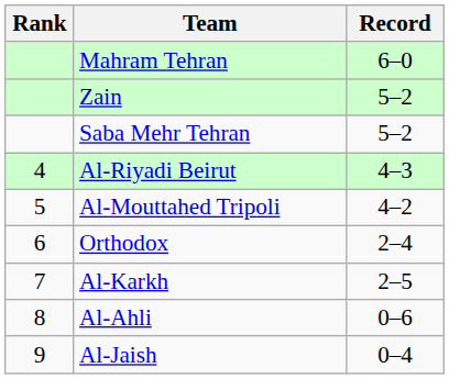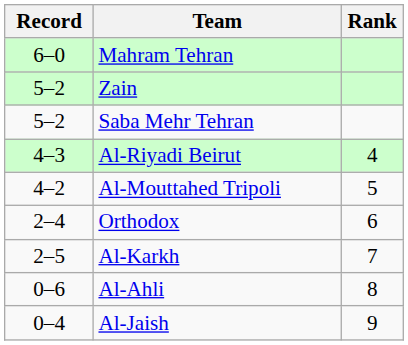 <table class="wikitable" style="text-align: center;">
 <tr>
+<th width=60>Record</th>
+<th width=180>Team</th>
 <th width=40>Rank</th>
-<th width=180>Team</th>
-<th width=60>Record</th>
 </tr>
 <tr bgcolor="#ccffcc">
+<td>6–0</td>
+<td align=left> <a href='#'>Mahram Tehran</a></td>
 <td></td>
-<td align=left> <a href='#'>Mahram Tehran</a></td>
-<td>6–0</td>
 </tr>
 <tr bgcolor="#ccffcc">
+<td>5–2</td>
+<td align=left> <a href='#'>Zain</a></td>
 <td></td>
-<td align=left> <a href='#'>Zain</a></td>
-<td>5–2</td>
 </tr>
 <tr>
+<td>5–2</td>
+<td align=left> <a href='#'>Saba Mehr Tehran</a></td>
 <td></td>
-<td align=left> <a href='#'>Saba Mehr Tehran</a></td>
-<td>5–2</td>
 </tr>
 <tr bgcolor="#ccffcc">
+<td>4–3</td>
+<td align=left> <a href='#'>Al-Riyadi Beirut</a></td>
 <td>4</td>
-<td align=left> <a href='#'>Al-Riyadi Beirut</a></td>
-<td>4–3</td>
 </tr>
 <tr>
+<td>4–2</td>
+<td align=left> <a href='#'>Al-Mouttahed Tripoli</a></td>
 <td>5</td>
-<td align=left> <a href='#'>Al-Mouttahed Tripoli</a></td>
-<td>4–2</td>
 </tr>
 <tr>
+<td>2–4</td>
+<td align=left> <a href='#'>Orthodox</a></td>
 <td>6</td>
-<td align=left> <a href='#'>Orthodox</a></td>
-<td>2–4</td>
 </tr>
 <tr>
+<td>2–5</td>
+<td align=left> <a href='#'>Al-Karkh</a></td>
 <td>7</td>
-<td align=left> <a href='#'>Al-Karkh</a></td>
-<td>2–5</td>
 </tr>
 <tr>
+<td>0–6</td>
+<td align=left> <a href='#'>Al-Ahli</a></td>
 <td>8</td>
-<td align=left> <a href='#'>Al-Ahli</a></td>
-<td>0–6</td>
 </tr>
 <tr>
+<td>0–4</td>
+<td align=left> <a href='#'>Al-Jaish</a></td>
 <td>9</td>
-<td align=left> <a href='#'>Al-Jaish</a></td>
-<td>0–4</td>
 </tr>
 </table>
